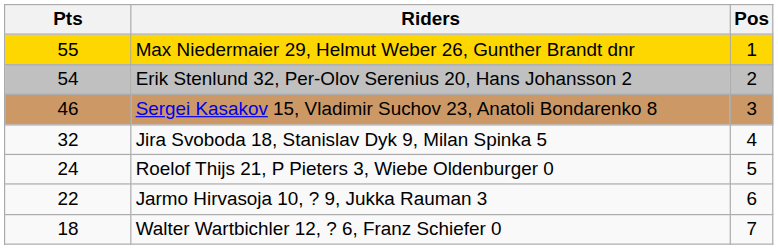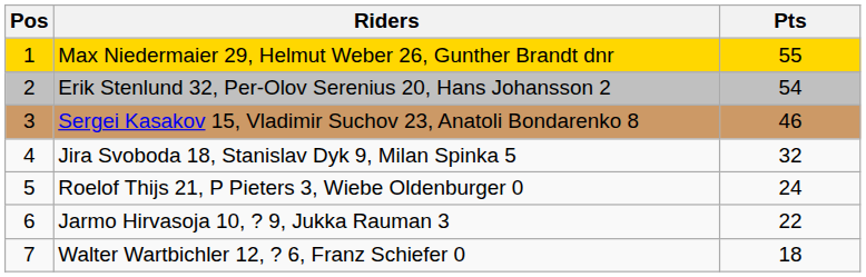 <table class="wikitable" style="font-size: 100%">
 <tr>
+<th width=20>Pos</th>
+<th width=500>Riders</th>
 <th width=100>Pts</th>
-<th width=500>Riders</th>
-<th width=20>Pos</th>
 </tr>
 <tr align=center style="background-color: gold;">
+<td>1</td>
+<td align="left"> Max Niedermaier 29, Helmut Weber 26, Gunther Brandt dnr</td>
 <td>55</td>
-<td align="left"> Max Niedermaier 29, Helmut Weber 26, Gunther Brandt dnr</td>
-<td>1</td>
 </tr>
 <tr align=center style="background-color: silver;">
+<td>2</td>
+<td align="left"> Erik Stenlund 32, Per-Olov Serenius 20, Hans Johansson 2</td>
 <td>54</td>
-<td align="left"> Erik Stenlund 32, Per-Olov Serenius 20, Hans Johansson 2</td>
-<td>2</td>
 </tr>
 <tr align=center style="background-color: #cc9966;">
+<td>3</td>
+<td align="left"> <a href='#'>Sergei Kasakov</a> 15, Vladimir Suchov 23, Anatoli Bondarenko 8</td>
 <td>46</td>
-<td align="left"> <a href='#'>Sergei Kasakov</a> 15, Vladimir Suchov 23, Anatoli Bondarenko 8</td>
-<td>3</td>
 </tr>
 <tr align=center>
+<td>4</td>
+<td align="left"> Jira Svoboda 18, Stanislav Dyk 9, Milan Spinka 5</td>
 <td>32</td>
-<td align="left"> Jira Svoboda 18, Stanislav Dyk 9, Milan Spinka 5</td>
-<td>4</td>
 </tr>
 <tr align=center>
+<td>5</td>
+<td align="left"> Roelof Thijs 21, P Pieters 3, Wiebe Oldenburger 0</td>
 <td>24</td>
-<td align="left"> Roelof Thijs 21, P Pieters 3, Wiebe Oldenburger 0</td>
-<td>5</td>
 </tr>
 <tr align=center>
+<td>6</td>
+<td align="left"> Jarmo Hirvasoja 10, ? 9, Jukka Rauman 3</td>
 <td>22</td>
-<td align="left"> Jarmo Hirvasoja 10, ? 9, Jukka Rauman 3</td>
-<td>6</td>
 </tr>
 <tr align=center>
+<td>7</td>
+<td align="left"> Walter Wartbichler 12, ? 6, Franz Schiefer 0</td>
 <td>18</td>
-<td align="left"> Walter Wartbichler 12, ? 6, Franz Schiefer 0</td>
-<td>7</td>
 </tr>
 </table>
